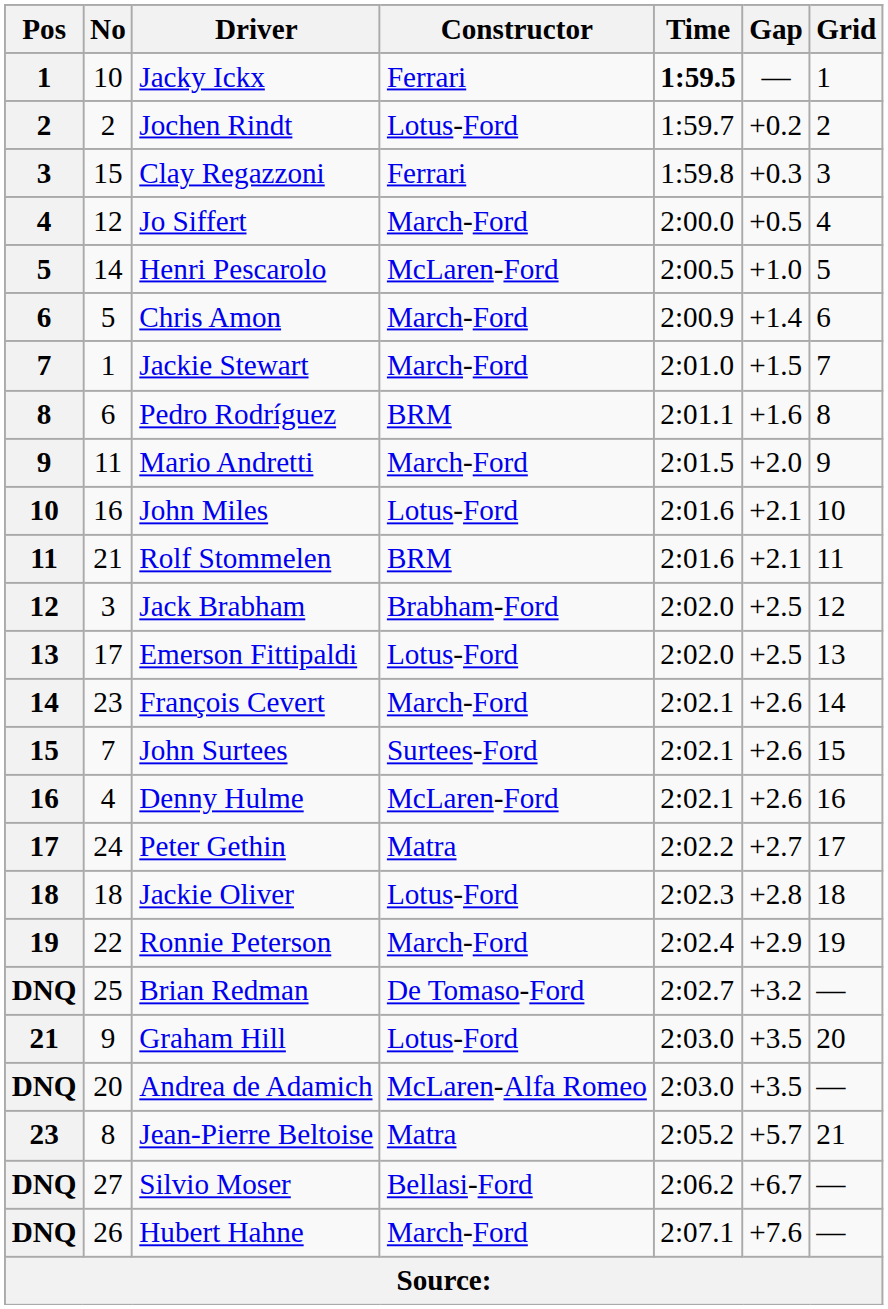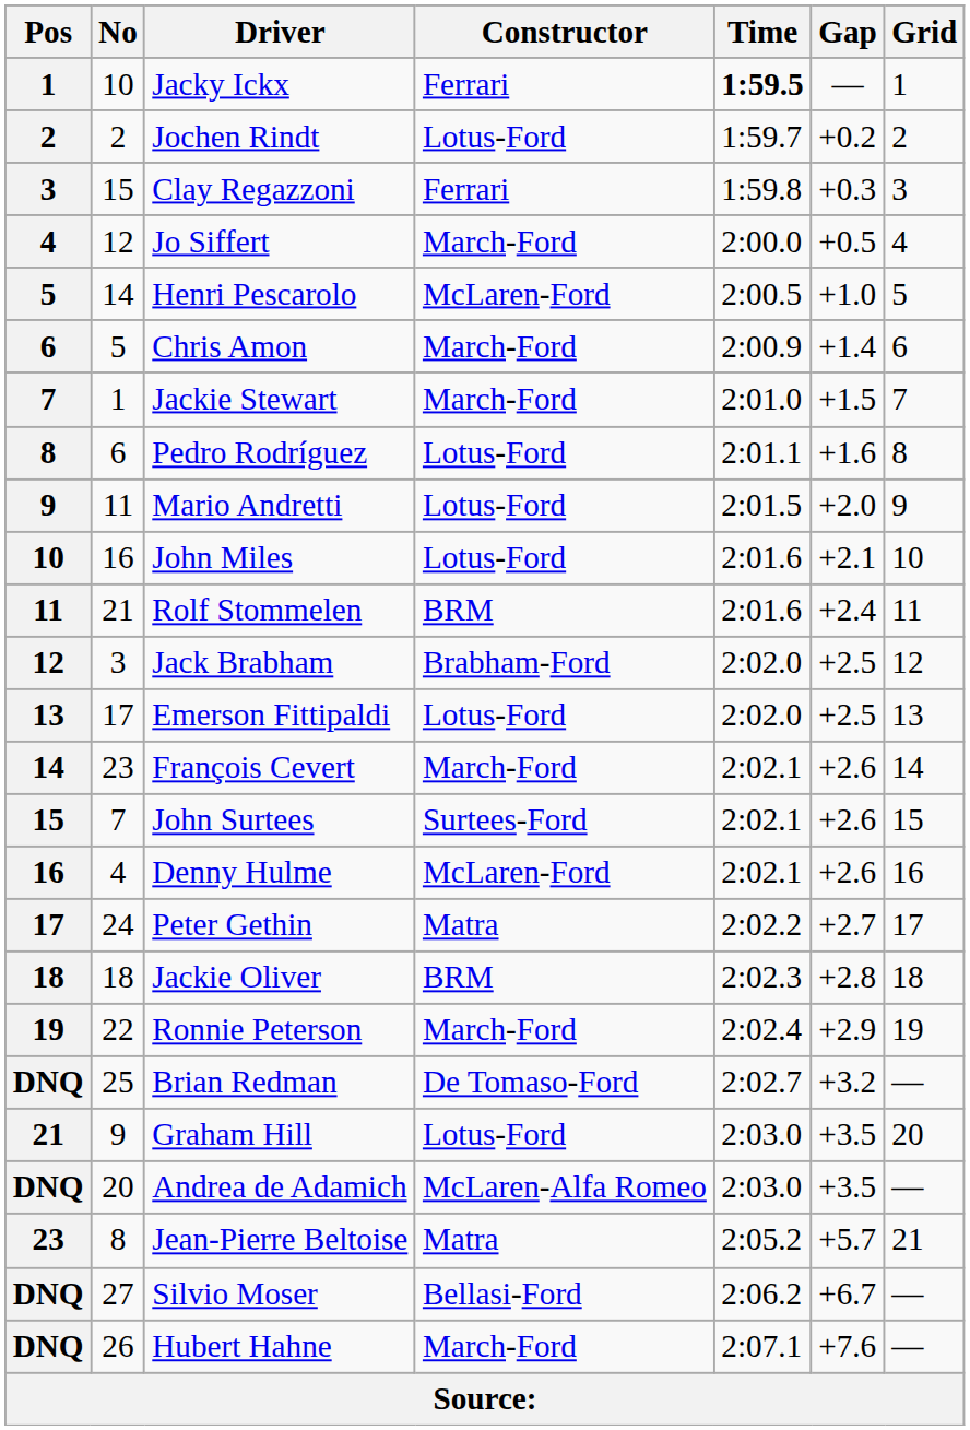 <table class="wikitable sortable" style="font-size: 95%;">
 <tr>
 <th>Pos</th>
 <th>No</th>
 <th>Driver</th>
 <th>Constructor</th>
 <th>Time</th>
 <th>Gap</th>
 <th>Grid</th>
 </tr>
 <tr>
 <th>1</th>
 <td align=center>10</td>
 <td> <a href='#'>Jacky Ickx</a></td>
 <td><a href='#'>Ferrari</a></td>
 <td><strong>1:59.5</strong></td>
 <td align="center">—</td>
 <td>1</td>
 </tr>
 <tr>
 <th>2</th>
 <td align=center>2</td>
 <td> <a href='#'>Jochen Rindt</a></td>
 <td><a href='#'>Lotus</a>-<a href='#'>Ford</a></td>
 <td>1:59.7</td>
 <td>+0.2</td>
 <td>2</td>
 </tr>
 <tr>
 <th>3</th>
 <td align=center>15</td>
 <td> <a href='#'>Clay Regazzoni</a></td>
 <td><a href='#'>Ferrari</a></td>
 <td>1:59.8</td>
 <td>+0.3</td>
 <td>3</td>
 </tr>
 <tr>
 <th>4</th>
 <td align=center>12</td>
 <td> <a href='#'>Jo Siffert</a></td>
 <td><a href='#'>March</a>-<a href='#'>Ford</a></td>
 <td>2:00.0</td>
 <td>+0.5</td>
 <td>4</td>
 </tr>
 <tr>
 <th>5</th>
 <td align=center>14</td>
 <td> <a href='#'>Henri Pescarolo</a></td>
 <td><a href='#'>McLaren</a>-<a href='#'>Ford</a></td>
 <td>2:00.5</td>
 <td>+1.0</td>
 <td>5</td>
 </tr>
 <tr>
 <th>6</th>
 <td align=center>5</td>
 <td> <a href='#'>Chris Amon</a></td>
 <td><a href='#'>March</a>-<a href='#'>Ford</a></td>
 <td>2:00.9</td>
 <td>+1.4</td>
 <td>6</td>
 </tr>
 <tr>
 <th>7</th>
 <td align=center>1</td>
 <td> <a href='#'>Jackie Stewart</a></td>
 <td><a href='#'>March</a>-<a href='#'>Ford</a></td>
 <td>2:01.0</td>
 <td>+1.5</td>
 <td>7</td>
 </tr>
 <tr>
 <th>8</th>
 <td align=center>6</td>
 <td> <a href='#'>Pedro Rodríguez</a></td>
-<td><a href='#'>BRM</a></td>
+<td><a href='#'>Lotus</a>-<a href='#'>Ford</a></td>
 <td>2:01.1</td>
 <td>+1.6</td>
 <td>8</td>
 </tr>
 <tr>
 <th>9</th>
 <td align=center>11</td>
 <td> <a href='#'>Mario Andretti</a></td>
-<td><a href='#'>March</a>-<a href='#'>Ford</a></td>
+<td><a href='#'>Lotus</a>-<a href='#'>Ford</a></td>
 <td>2:01.5</td>
 <td>+2.0</td>
 <td>9</td>
 </tr>
 <tr>
 <th>10</th>
 <td align=center>16</td>
 <td> <a href='#'>John Miles</a></td>
 <td><a href='#'>Lotus</a>-<a href='#'>Ford</a></td>
 <td>2:01.6</td>
 <td>+2.1</td>
 <td>10</td>
 </tr>
 <tr>
 <th>11</th>
 <td align=center>21</td>
 <td> <a href='#'>Rolf Stommelen</a></td>
 <td><a href='#'>BRM</a></td>
 <td>2:01.6</td>
-<td>+2.1</td>
+<td>+2.4</td>
 <td>11</td>
 </tr>
 <tr>
 <th>12</th>
 <td align=center>3</td>
 <td> <a href='#'>Jack Brabham</a></td>
 <td><a href='#'>Brabham</a>-<a href='#'>Ford</a></td>
 <td>2:02.0</td>
 <td>+2.5</td>
 <td>12</td>
 </tr>
 <tr>
 <th>13</th>
 <td align=center>17</td>
 <td> <a href='#'>Emerson Fittipaldi</a></td>
 <td><a href='#'>Lotus</a>-<a href='#'>Ford</a></td>
 <td>2:02.0</td>
 <td>+2.5</td>
 <td>13</td>
 </tr>
 <tr>
 <th>14</th>
 <td align=center>23</td>
 <td> <a href='#'>François Cevert</a></td>
 <td><a href='#'>March</a>-<a href='#'>Ford</a></td>
 <td>2:02.1</td>
 <td>+2.6</td>
 <td>14</td>
 </tr>
 <tr>
 <th>15</th>
 <td align=center>7</td>
 <td> <a href='#'>John Surtees</a></td>
 <td><a href='#'>Surtees</a>-<a href='#'>Ford</a></td>
 <td>2:02.1</td>
 <td>+2.6</td>
 <td>15</td>
 </tr>
 <tr>
 <th>16</th>
 <td align=center>4</td>
 <td> <a href='#'>Denny Hulme</a></td>
 <td><a href='#'>McLaren</a>-<a href='#'>Ford</a></td>
 <td>2:02.1</td>
 <td>+2.6</td>
 <td>16</td>
 </tr>
 <tr>
 <th>17</th>
 <td align=center>24</td>
 <td> <a href='#'>Peter Gethin</a></td>
 <td><a href='#'>Matra</a></td>
 <td>2:02.2</td>
 <td>+2.7</td>
 <td>17</td>
 </tr>
 <tr>
 <th>18</th>
 <td align=center>18</td>
 <td> <a href='#'>Jackie Oliver</a></td>
-<td><a href='#'>Lotus</a>-<a href='#'>Ford</a></td>
+<td><a href='#'>BRM</a></td>
 <td>2:02.3</td>
 <td>+2.8</td>
 <td>18</td>
 </tr>
 <tr>
 <th>19</th>
 <td align=center>22</td>
 <td> <a href='#'>Ronnie Peterson</a></td>
 <td><a href='#'>March</a>-<a href='#'>Ford</a></td>
 <td>2:02.4</td>
 <td>+2.9</td>
 <td>19</td>
 </tr>
 <tr class="sortbottom">
 <th>DNQ</th>
 <td align=center>25</td>
 <td> <a href='#'>Brian Redman</a></td>
 <td><a href='#'>De Tomaso</a>-<a href='#'>Ford</a></td>
 <td>2:02.7</td>
 <td>+3.2</td>
 <td>—</td>
 </tr>
 <tr>
 <th>21</th>
 <td align=center>9</td>
 <td> <a href='#'>Graham Hill</a></td>
 <td><a href='#'>Lotus</a>-<a href='#'>Ford</a></td>
 <td>2:03.0</td>
 <td>+3.5</td>
 <td>20</td>
 </tr>
 <tr class="sortbottom">
 <th>DNQ</th>
 <td align=center>20</td>
 <td> <a href='#'>Andrea de Adamich</a></td>
 <td><a href='#'>McLaren</a>-<a href='#'>Alfa Romeo</a></td>
 <td>2:03.0</td>
 <td>+3.5</td>
 <td>—</td>
 </tr>
 <tr>
 <th>23</th>
 <td align=center>8</td>
 <td> <a href='#'>Jean-Pierre Beltoise</a></td>
 <td><a href='#'>Matra</a></td>
 <td>2:05.2</td>
 <td>+5.7</td>
 <td>21</td>
 </tr>
 <tr class="sortbottom">
 <th>DNQ</th>
 <td align=center>27</td>
 <td> <a href='#'>Silvio Moser</a></td>
 <td><a href='#'>Bellasi</a>-<a href='#'>Ford</a></td>
 <td>2:06.2</td>
 <td>+6.7</td>
 <td>—</td>
 </tr>
 <tr class="sortbottom">
 <th>DNQ</th>
 <td align=center>26</td>
 <td> <a href='#'>Hubert Hahne</a></td>
 <td><a href='#'>March</a>-<a href='#'>Ford</a></td>
 <td>2:07.1</td>
 <td>+7.6</td>
 <td>—</td>
 </tr>
 <tr>
 <th colspan=8>Source:</th>
 </tr>
 </table>
